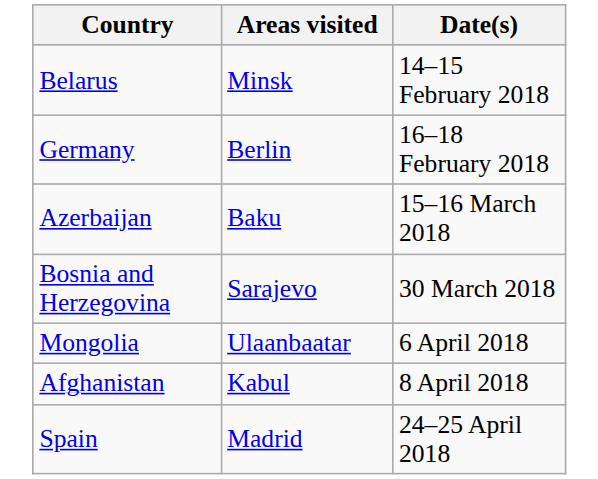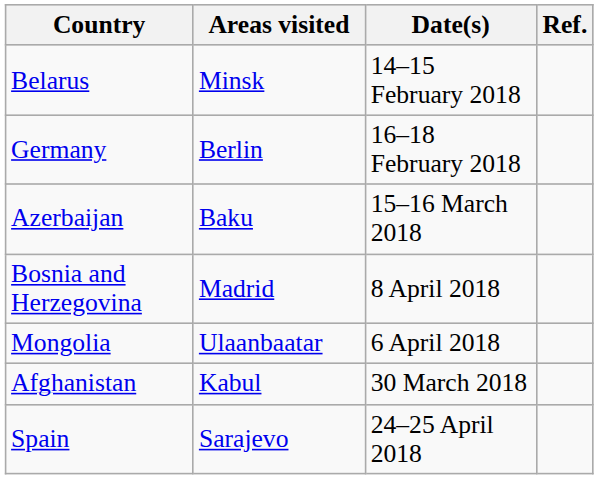 <table class="wikitable" style="margin: 1em auto 1em auto">
 <tr>
 <th width="110">Country</th>
 <th width="100">Areas visited</th>
 <th width="100">Date(s)</th>
+<th>Ref.</th>
 </tr>
 <tr>
 <td> <a href='#'>Belarus</a></td>
 <td><a href='#'>Minsk</a></td>
 <td>14–15 February 2018</td>
+<td></td>
 </tr>
 <tr>
 <td> <a href='#'>Germany</a></td>
 <td><a href='#'>Berlin</a></td>
 <td>16–18 February 2018</td>
+<td></td>
 </tr>
 <tr>
 <td> <a href='#'>Azerbaijan</a></td>
 <td><a href='#'>Baku</a></td>
 <td>15–16 March 2018</td>
+<td></td>
 </tr>
 <tr>
 <td> <a href='#'>Bosnia and Herzegovina</a></td>
-<td><a href='#'>Sarajevo</a></td>
-<td>30 March 2018</td>
+<td><a href='#'>Madrid</a></td>
+<td>8 April 2018</td>
+<td></td>
 </tr>
 <tr>
 <td> <a href='#'>Mongolia</a></td>
 <td><a href='#'>Ulaanbaatar</a></td>
 <td>6 April 2018</td>
+<td></td>
 </tr>
 <tr>
 <td> <a href='#'>Afghanistan</a></td>
 <td><a href='#'>Kabul</a></td>
-<td>8 April 2018</td>
+<td>30 March 2018</td>
+<td></td>
 </tr>
 <tr>
 <td> <a href='#'>Spain</a></td>
-<td><a href='#'>Madrid</a></td>
+<td><a href='#'>Sarajevo</a></td>
 <td>24–25 April 2018</td>
+<td></td>
 </tr>
 </table>
